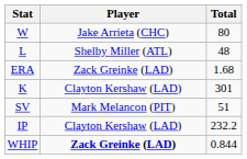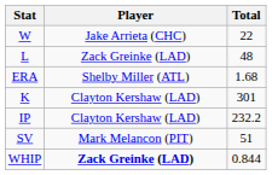 <table class="wikitable" style="text-align:center;">
 <tr>
 <th style="width:15%;">Stat</th>
 <th>Player</th>
 <th style="width:15%;">Total</th>
 </tr>
 <tr>
 <td><a href='#'>W</a></td>
 <td><a href='#'>Jake Arrieta</a> (<a href='#'>CHC</a>)</td>
-<td>80</td>
+<td>22</td>
 </tr>
 <tr>
 <td><a href='#'>L</a></td>
-<td><a href='#'>Shelby Miller</a> (<a href='#'>ATL</a>)</td>
+<td><a href='#'>Zack Greinke</a> (<a href='#'>LAD</a>)</td>
 <td>48</td>
 </tr>
 <tr>
 <td><a href='#'>ERA</a></td>
-<td><a href='#'>Zack Greinke</a> (<a href='#'>LAD</a>)</td>
+<td><a href='#'>Shelby Miller</a> (<a href='#'>ATL</a>)</td>
 <td>1.68</td>
 </tr>
 <tr>
 <td><a href='#'>K</a></td>
 <td><a href='#'>Clayton Kershaw</a> (<a href='#'>LAD</a>)</td>
 <td>301</td>
 </tr>
 <tr>
+<td><a href='#'>IP</a></td>
+<td><a href='#'>Clayton Kershaw</a> (<a href='#'>LAD</a>)</td>
+<td>232.2</td>
+</tr>
+<tr>
 <td><a href='#'>SV</a></td>
 <td><a href='#'>Mark Melancon</a> (<a href='#'>PIT</a>)</td>
 <td>51</td>
-</tr>
-<tr>
-<td><a href='#'>IP</a></td>
-<td><a href='#'>Clayton Kershaw</a> (<a href='#'>LAD</a>)</td>
-<td>232.2</td>
 </tr>
 <tr>
 <td><a href='#'>WHIP</a></td>
 <td><strong><a href='#'>Zack Greinke</a> (<a href='#'>LAD</a>)</strong></td>
 <td>0.844</td>
 </tr>
 </table>
